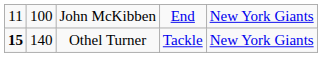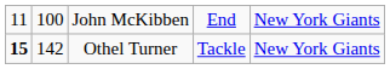 <table class="wikitable" style="text-align:center">
 <tr>
 <td>11</td>
 <td>100</td>
 <td>John McKibben</td>
 <td><a href='#'>End</a></td>
 <td><a href='#'>New York Giants</a></td>
 </tr>
 <tr>
 <td><strong>15</strong></td>
-<td>140</td>
+<td>142</td>
 <td>Othel Turner</td>
 <td><a href='#'>Tackle</a></td>
 <td><a href='#'>New York Giants</a></td>
 </tr>
 </table>
